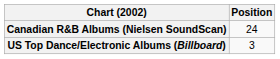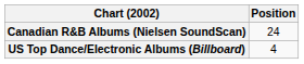 <table class="wikitable plainrowheaders" style="text-align:center">
 <tr>
 <th scope="col">Chart (2002)</th>
 <th scope="col">Position</th>
 </tr>
 <tr>
 <th scope="row">Canadian R&B Albums (Nielsen SoundScan)</th>
 <td>24</td>
 </tr>
 <tr>
 <th scope="row">US Top Dance/Electronic Albums (<em>Billboard</em>)</th>
-<td>3</td>
+<td>4</td>
 </tr>
 </table>
